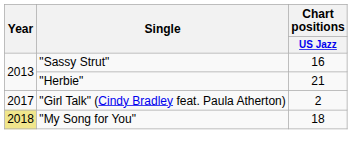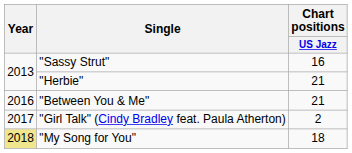 <table class="wikitable" style="text-align:center;">
 <tr>
 <th rowspan="2">Year</th>
 <th rowspan="2">Single</th>
 <th>Chart positions</th>
 </tr>
 <tr style="font-size:smaller;">
 <th style="width:40px;"><a href='#'>US Jazz</a></th>
 </tr>
 <tr>
 <td rowspan="2">2013</td>
 <td style="text-align:left;">"Sassy Strut"</td>
 <td>16</td>
 </tr>
 <tr>
 <td style="text-align:left;">"Herbie"</td>
 <td>21</td>
 </tr>
 <tr>
+<td>2016</td>
+<td style="text-align:left;">"Between You & Me"</td>
+<td>21</td>
+</tr>
+<tr>
 <td>2017</td>
 <td style="text-align:left;">"Girl Talk" (<a href='#'>Cindy Bradley</a> feat. Paula Atherton)</td>
 <td>2</td>
 </tr>
 <tr>
 <td style="background: khaki;">2018</td>
 <td style="text-align:left;">"My Song for You"</td>
 <td>18</td>
 </tr>
 </table>
